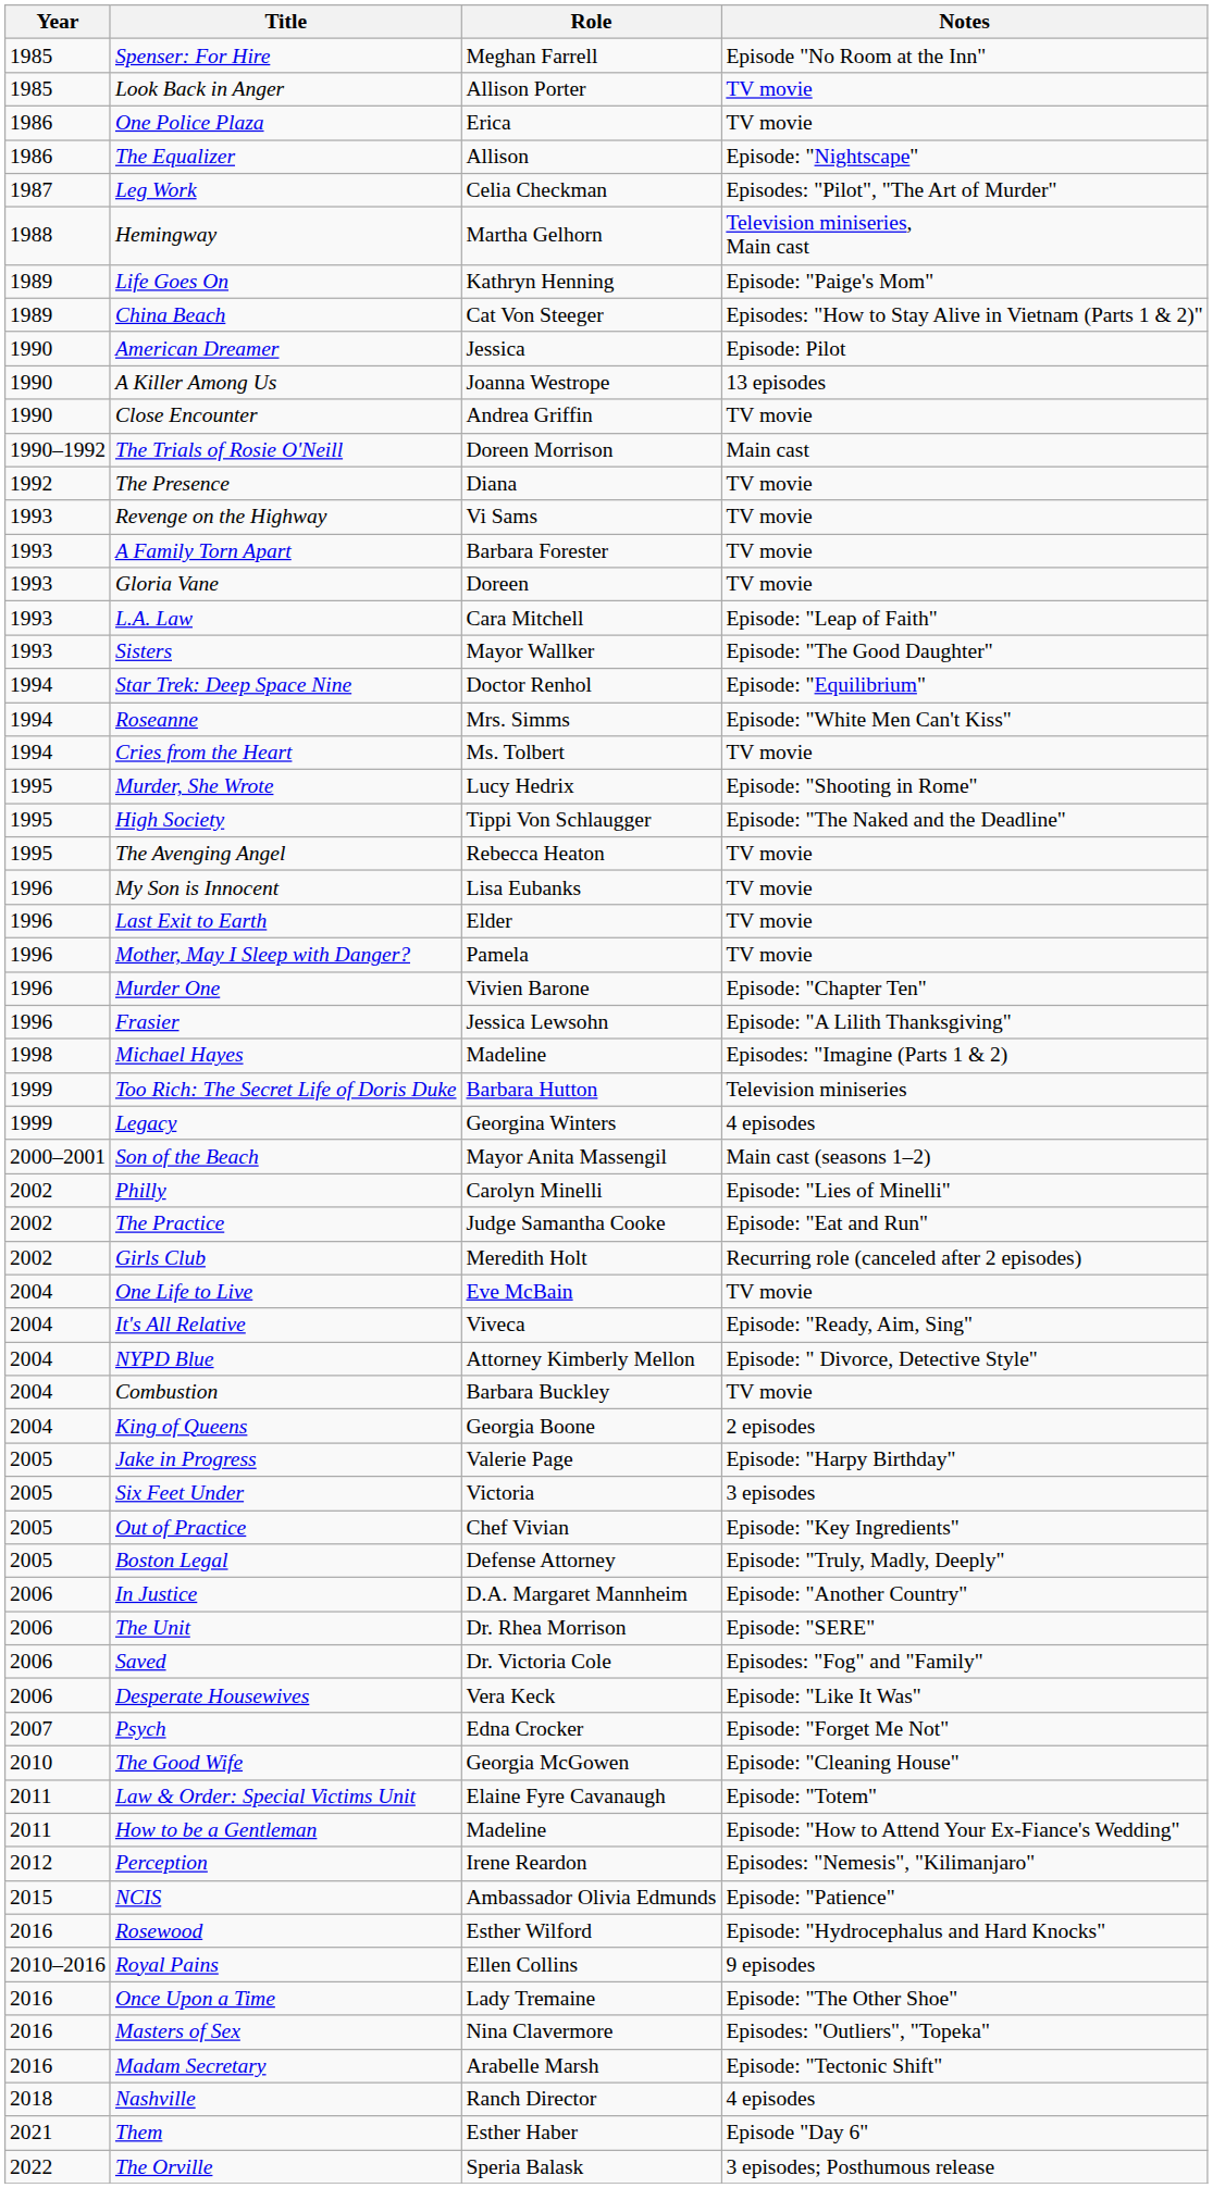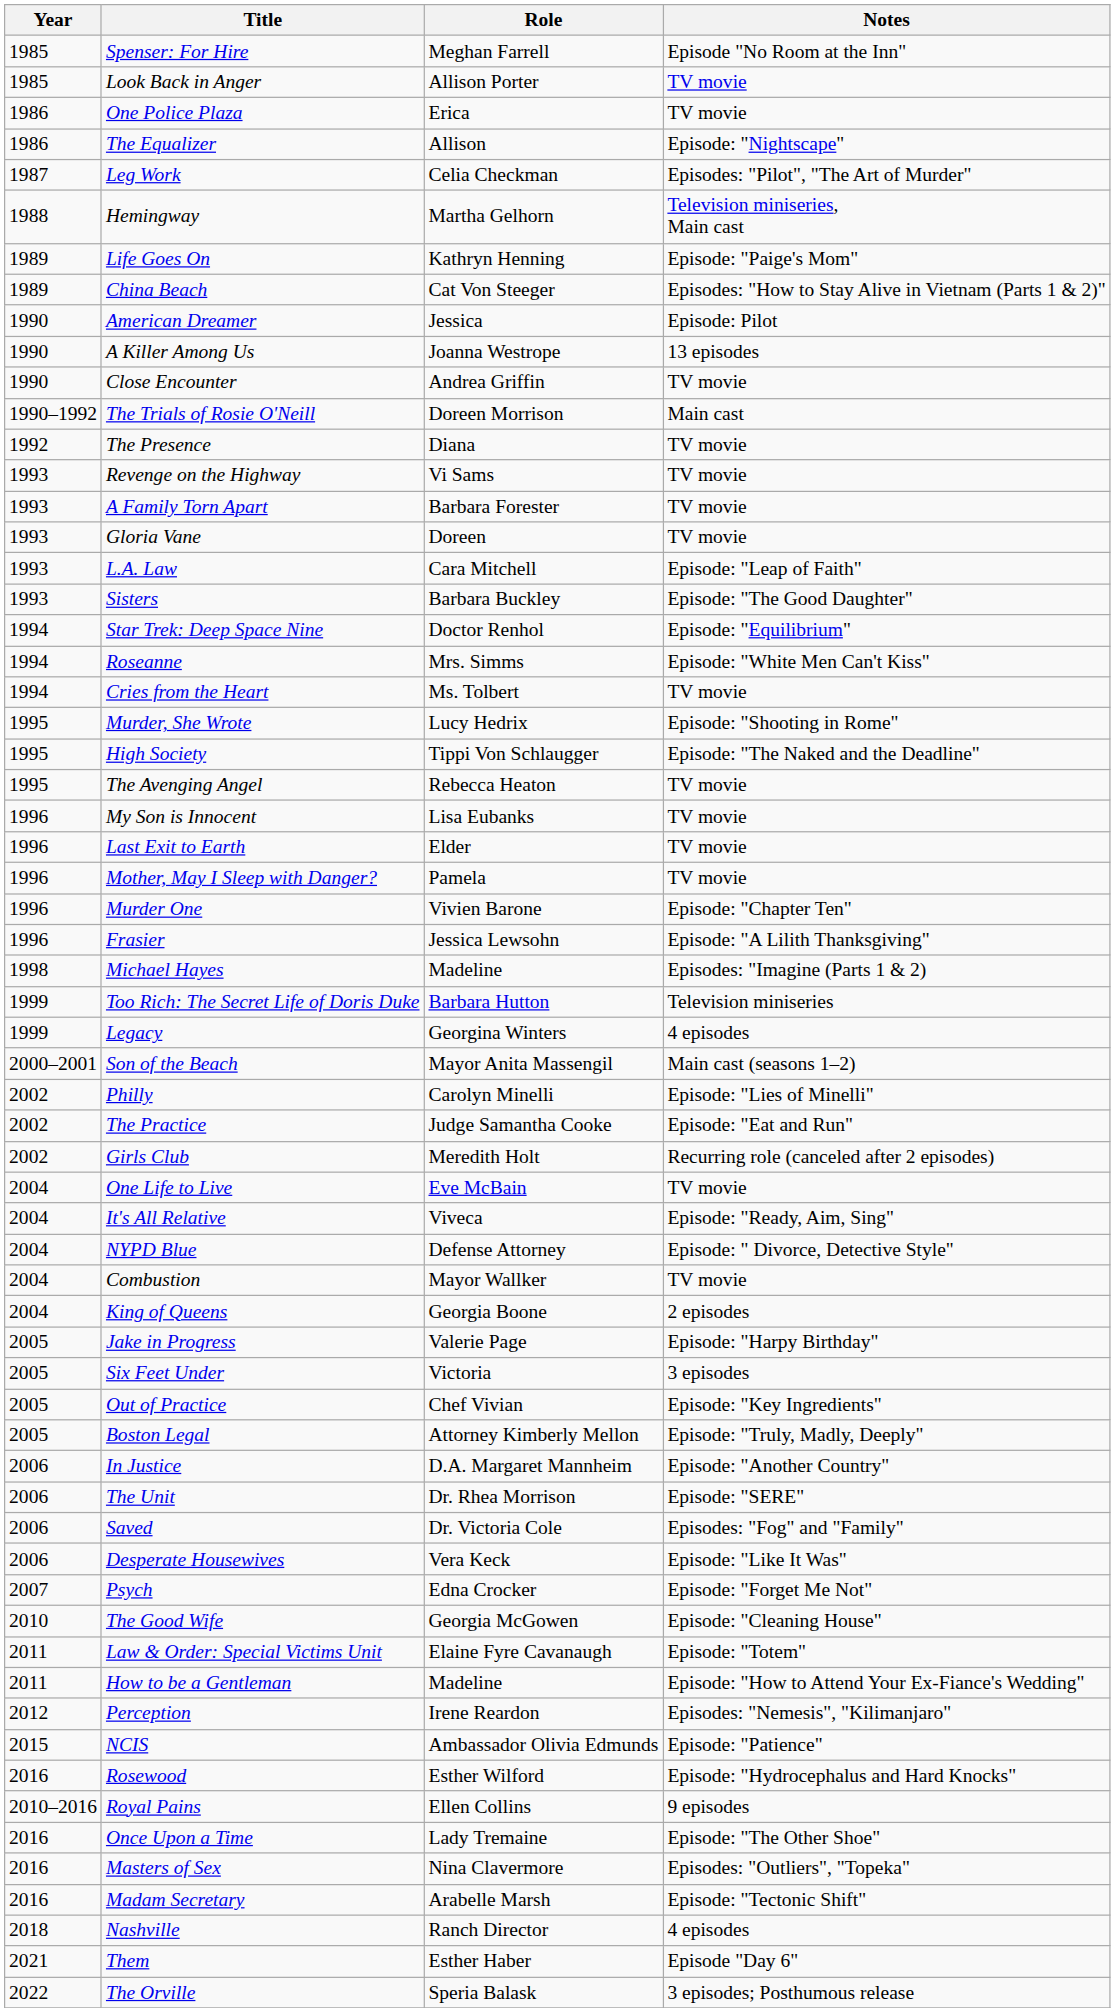 <table class="wikitable sortable">
 <tr>
 <th>Year</th>
 <th>Title</th>
 <th>Role</th>
 <th class="unsortable">Notes</th>
 </tr>
 <tr>
 <td>1985</td>
 <td><em><a href='#'>Spenser: For Hire</a></em></td>
 <td>Meghan Farrell</td>
 <td>Episode "No Room at the Inn"</td>
 </tr>
 <tr>
 <td>1985</td>
 <td><em>Look Back in Anger</em></td>
 <td>Allison Porter</td>
 <td><a href='#'>TV movie</a></td>
 </tr>
 <tr>
 <td>1986</td>
 <td><em><a href='#'>One Police Plaza</a></em></td>
 <td>Erica</td>
 <td>TV movie</td>
 </tr>
 <tr>
 <td>1986</td>
 <td><em><a href='#'>The Equalizer</a></em></td>
 <td>Allison</td>
 <td>Episode: "<a href='#'>Nightscape</a>"</td>
 </tr>
 <tr>
 <td>1987</td>
 <td><em><a href='#'>Leg Work</a></em></td>
 <td>Celia Checkman</td>
 <td>Episodes: "Pilot", "The Art of Murder"</td>
 </tr>
 <tr>
 <td>1988</td>
 <td><em>Hemingway</em></td>
 <td>Martha Gelhorn</td>
 <td><a href='#'>Television miniseries</a>,<br>Main cast</td>
 </tr>
 <tr>
 <td>1989</td>
 <td><em><a href='#'>Life Goes On</a></em></td>
 <td>Kathryn Henning</td>
 <td>Episode: "Paige's Mom"</td>
 </tr>
 <tr>
 <td>1989</td>
 <td><em><a href='#'>China Beach</a></em></td>
 <td>Cat Von Steeger</td>
 <td>Episodes: "How to Stay Alive in Vietnam (Parts 1 & 2)"</td>
 </tr>
 <tr>
 <td>1990</td>
 <td><em><a href='#'>American Dreamer</a></em></td>
 <td>Jessica</td>
 <td>Episode: Pilot</td>
 </tr>
 <tr>
 <td>1990</td>
 <td><em>A Killer Among Us</em></td>
 <td>Joanna Westrope</td>
 <td>13 episodes</td>
 </tr>
 <tr>
 <td>1990</td>
 <td><em>Close Encounter</em></td>
 <td>Andrea Griffin</td>
 <td>TV movie</td>
 </tr>
 <tr>
 <td>1990–1992</td>
 <td><em><a href='#'>The Trials of Rosie O'Neill</a></em></td>
 <td>Doreen Morrison</td>
 <td>Main cast</td>
 </tr>
 <tr>
 <td>1992</td>
 <td><em>The Presence</em></td>
 <td>Diana</td>
 <td>TV movie</td>
 </tr>
 <tr>
 <td>1993</td>
 <td><em>Revenge on the Highway</em></td>
 <td>Vi Sams</td>
 <td>TV movie</td>
 </tr>
 <tr>
 <td>1993</td>
 <td><em><a href='#'>A Family Torn Apart</a></em></td>
 <td>Barbara Forester</td>
 <td>TV movie</td>
 </tr>
 <tr>
 <td>1993</td>
 <td><em>Gloria Vane</em></td>
 <td>Doreen</td>
 <td>TV movie</td>
 </tr>
 <tr>
 <td>1993</td>
 <td><em><a href='#'>L.A. Law</a></em></td>
 <td>Cara Mitchell</td>
 <td>Episode: "Leap of Faith"</td>
 </tr>
 <tr>
 <td>1993</td>
 <td><em><a href='#'>Sisters</a></em></td>
-<td>Mayor Wallker</td>
+<td>Barbara Buckley</td>
 <td>Episode: "The Good Daughter"</td>
 </tr>
 <tr>
 <td>1994</td>
 <td><em><a href='#'>Star Trek: Deep Space Nine</a></em></td>
 <td>Doctor Renhol</td>
 <td>Episode: "<a href='#'>Equilibrium</a>"</td>
 </tr>
 <tr>
 <td>1994</td>
 <td><em><a href='#'>Roseanne</a></em></td>
 <td>Mrs. Simms</td>
 <td>Episode: "White Men Can't Kiss"</td>
 </tr>
 <tr>
 <td>1994</td>
 <td><em><a href='#'>Cries from the Heart</a></em></td>
 <td>Ms. Tolbert</td>
 <td>TV movie</td>
 </tr>
 <tr>
 <td>1995</td>
 <td><em><a href='#'>Murder, She Wrote</a></em></td>
 <td>Lucy Hedrix</td>
 <td>Episode: "Shooting in Rome"</td>
 </tr>
 <tr>
 <td>1995</td>
 <td><em><a href='#'>High Society</a></em></td>
 <td>Tippi Von Schlaugger</td>
 <td>Episode: "The Naked and the Deadline"</td>
 </tr>
 <tr>
 <td>1995</td>
 <td><em>The Avenging Angel</em></td>
 <td>Rebecca Heaton</td>
 <td>TV movie</td>
 </tr>
 <tr>
 <td>1996</td>
 <td><em>My Son is Innocent</em></td>
 <td>Lisa Eubanks</td>
 <td>TV movie</td>
 </tr>
 <tr>
 <td>1996</td>
 <td><em><a href='#'>Last Exit to Earth</a></em></td>
 <td>Elder</td>
 <td>TV movie</td>
 </tr>
 <tr>
 <td>1996</td>
 <td><em><a href='#'>Mother, May I Sleep with Danger?</a></em></td>
 <td>Pamela</td>
 <td>TV movie</td>
 </tr>
 <tr>
 <td>1996</td>
 <td><em><a href='#'>Murder One</a></em></td>
 <td>Vivien Barone</td>
 <td>Episode: "Chapter Ten"</td>
 </tr>
 <tr>
 <td>1996</td>
 <td><em><a href='#'>Frasier</a></em></td>
 <td>Jessica Lewsohn</td>
 <td>Episode: "A Lilith Thanksgiving"</td>
 </tr>
 <tr>
 <td>1998</td>
 <td><em><a href='#'>Michael Hayes</a></em></td>
 <td>Madeline</td>
 <td>Episodes: "Imagine (Parts 1 & 2)</td>
 </tr>
 <tr>
 <td>1999</td>
 <td><em><a href='#'>Too Rich: The Secret Life of Doris Duke</a></em></td>
 <td><a href='#'>Barbara Hutton</a></td>
 <td>Television miniseries</td>
 </tr>
 <tr>
 <td>1999</td>
 <td><em><a href='#'>Legacy</a></em></td>
 <td>Georgina Winters</td>
 <td>4 episodes</td>
 </tr>
 <tr>
 <td>2000–2001</td>
 <td><em><a href='#'>Son of the Beach</a></em></td>
 <td>Mayor Anita Massengil</td>
 <td>Main cast (seasons 1–2)</td>
 </tr>
 <tr>
 <td>2002</td>
 <td><em><a href='#'>Philly</a></em></td>
 <td>Carolyn Minelli</td>
 <td>Episode: "Lies of Minelli"</td>
 </tr>
 <tr>
 <td>2002</td>
 <td><em><a href='#'>The Practice</a></em></td>
 <td>Judge Samantha Cooke</td>
 <td>Episode: "Eat and Run"</td>
 </tr>
 <tr>
 <td>2002</td>
 <td><em><a href='#'>Girls Club</a></em></td>
 <td>Meredith Holt</td>
 <td>Recurring role (canceled after 2 episodes)</td>
 </tr>
 <tr>
 <td>2004</td>
 <td><em><a href='#'>One Life to Live</a></em></td>
 <td><a href='#'>Eve McBain</a></td>
 <td>TV movie</td>
 </tr>
 <tr>
 <td>2004</td>
 <td><em><a href='#'>It's All Relative</a></em></td>
 <td>Viveca</td>
 <td>Episode: "Ready, Aim, Sing"</td>
 </tr>
 <tr>
 <td>2004</td>
 <td><em><a href='#'>NYPD Blue</a></em></td>
-<td>Attorney Kimberly Mellon</td>
+<td>Defense Attorney</td>
 <td>Episode: " Divorce, Detective Style"</td>
 </tr>
 <tr>
 <td>2004</td>
 <td><em>Combustion</em></td>
-<td>Barbara Buckley</td>
+<td>Mayor Wallker</td>
 <td>TV movie</td>
 </tr>
 <tr>
 <td>2004</td>
 <td><em><a href='#'>King of Queens</a></em></td>
 <td>Georgia Boone</td>
 <td>2 episodes</td>
 </tr>
 <tr>
 <td>2005</td>
 <td><em><a href='#'>Jake in Progress</a></em></td>
 <td>Valerie Page</td>
 <td>Episode: "Harpy Birthday"</td>
 </tr>
 <tr>
 <td>2005</td>
 <td><em><a href='#'>Six Feet Under</a></em></td>
 <td>Victoria</td>
 <td>3 episodes</td>
 </tr>
 <tr>
 <td>2005</td>
 <td><em><a href='#'>Out of Practice</a></em></td>
 <td>Chef Vivian</td>
 <td>Episode: "Key Ingredients"</td>
 </tr>
 <tr>
 <td>2005</td>
 <td><em><a href='#'>Boston Legal</a></em></td>
-<td>Defense Attorney</td>
+<td>Attorney Kimberly Mellon</td>
 <td>Episode: "Truly, Madly, Deeply"</td>
 </tr>
 <tr>
 <td>2006</td>
 <td><em><a href='#'>In Justice</a></em></td>
 <td>D.A. Margaret Mannheim</td>
 <td>Episode: "Another Country"</td>
 </tr>
 <tr>
 <td>2006</td>
 <td><em><a href='#'>The Unit</a></em></td>
 <td>Dr. Rhea Morrison</td>
 <td>Episode: "SERE"</td>
 </tr>
 <tr>
 <td>2006</td>
 <td><em><a href='#'>Saved</a></em></td>
 <td>Dr. Victoria Cole</td>
 <td>Episodes: "Fog" and "Family"</td>
 </tr>
 <tr>
 <td>2006</td>
 <td><em><a href='#'>Desperate Housewives</a></em></td>
 <td>Vera Keck</td>
 <td>Episode: "Like It Was"</td>
 </tr>
 <tr>
 <td>2007</td>
 <td><em><a href='#'>Psych</a></em></td>
 <td>Edna Crocker</td>
 <td>Episode: "Forget Me Not"</td>
 </tr>
 <tr>
 <td>2010</td>
 <td><em><a href='#'>The Good Wife</a></em></td>
 <td>Georgia McGowen</td>
 <td>Episode: "Cleaning House"</td>
 </tr>
 <tr>
 <td>2011</td>
 <td><em><a href='#'>Law & Order: Special Victims Unit</a></em></td>
 <td>Elaine Fyre Cavanaugh</td>
 <td>Episode: "Totem"</td>
 </tr>
 <tr>
 <td>2011</td>
 <td><em><a href='#'>How to be a Gentleman</a></em></td>
 <td>Madeline</td>
 <td>Episode: "How to Attend Your Ex-Fiance's Wedding"</td>
 </tr>
 <tr>
 <td>2012</td>
 <td><em><a href='#'>Perception</a></em></td>
 <td>Irene Reardon</td>
 <td>Episodes: "Nemesis", "Kilimanjaro"</td>
 </tr>
 <tr>
 <td>2015</td>
 <td><em><a href='#'>NCIS</a></em></td>
 <td>Ambassador Olivia Edmunds</td>
 <td>Episode: "Patience"</td>
 </tr>
 <tr>
 <td>2016</td>
 <td><em><a href='#'>Rosewood</a></em></td>
 <td>Esther Wilford</td>
 <td>Episode: "Hydrocephalus and Hard Knocks"</td>
 </tr>
 <tr>
 <td>2010–2016</td>
 <td><em><a href='#'>Royal Pains</a></em></td>
 <td>Ellen Collins</td>
 <td>9 episodes</td>
 </tr>
 <tr>
 <td>2016</td>
 <td><em><a href='#'>Once Upon a Time</a></em></td>
 <td>Lady Tremaine</td>
 <td>Episode: "The Other Shoe"</td>
 </tr>
 <tr>
 <td>2016</td>
 <td><em><a href='#'>Masters of Sex</a></em></td>
 <td>Nina Clavermore</td>
 <td>Episodes: "Outliers", "Topeka"</td>
 </tr>
 <tr>
 <td>2016</td>
 <td><em><a href='#'>Madam Secretary</a></em></td>
 <td>Arabelle Marsh</td>
 <td>Episode: "Tectonic Shift"</td>
 </tr>
 <tr>
 <td>2018</td>
 <td><em><a href='#'>Nashville</a></em></td>
 <td>Ranch Director</td>
 <td>4 episodes</td>
 </tr>
 <tr>
 <td>2021</td>
 <td><em><a href='#'>Them</a></em></td>
 <td>Esther Haber</td>
 <td>Episode "Day 6"</td>
 </tr>
 <tr>
 <td>2022</td>
 <td><em><a href='#'>The Orville</a></em></td>
 <td>Speria Balask</td>
 <td>3 episodes; Posthumous release</td>
 </tr>
 </table>
